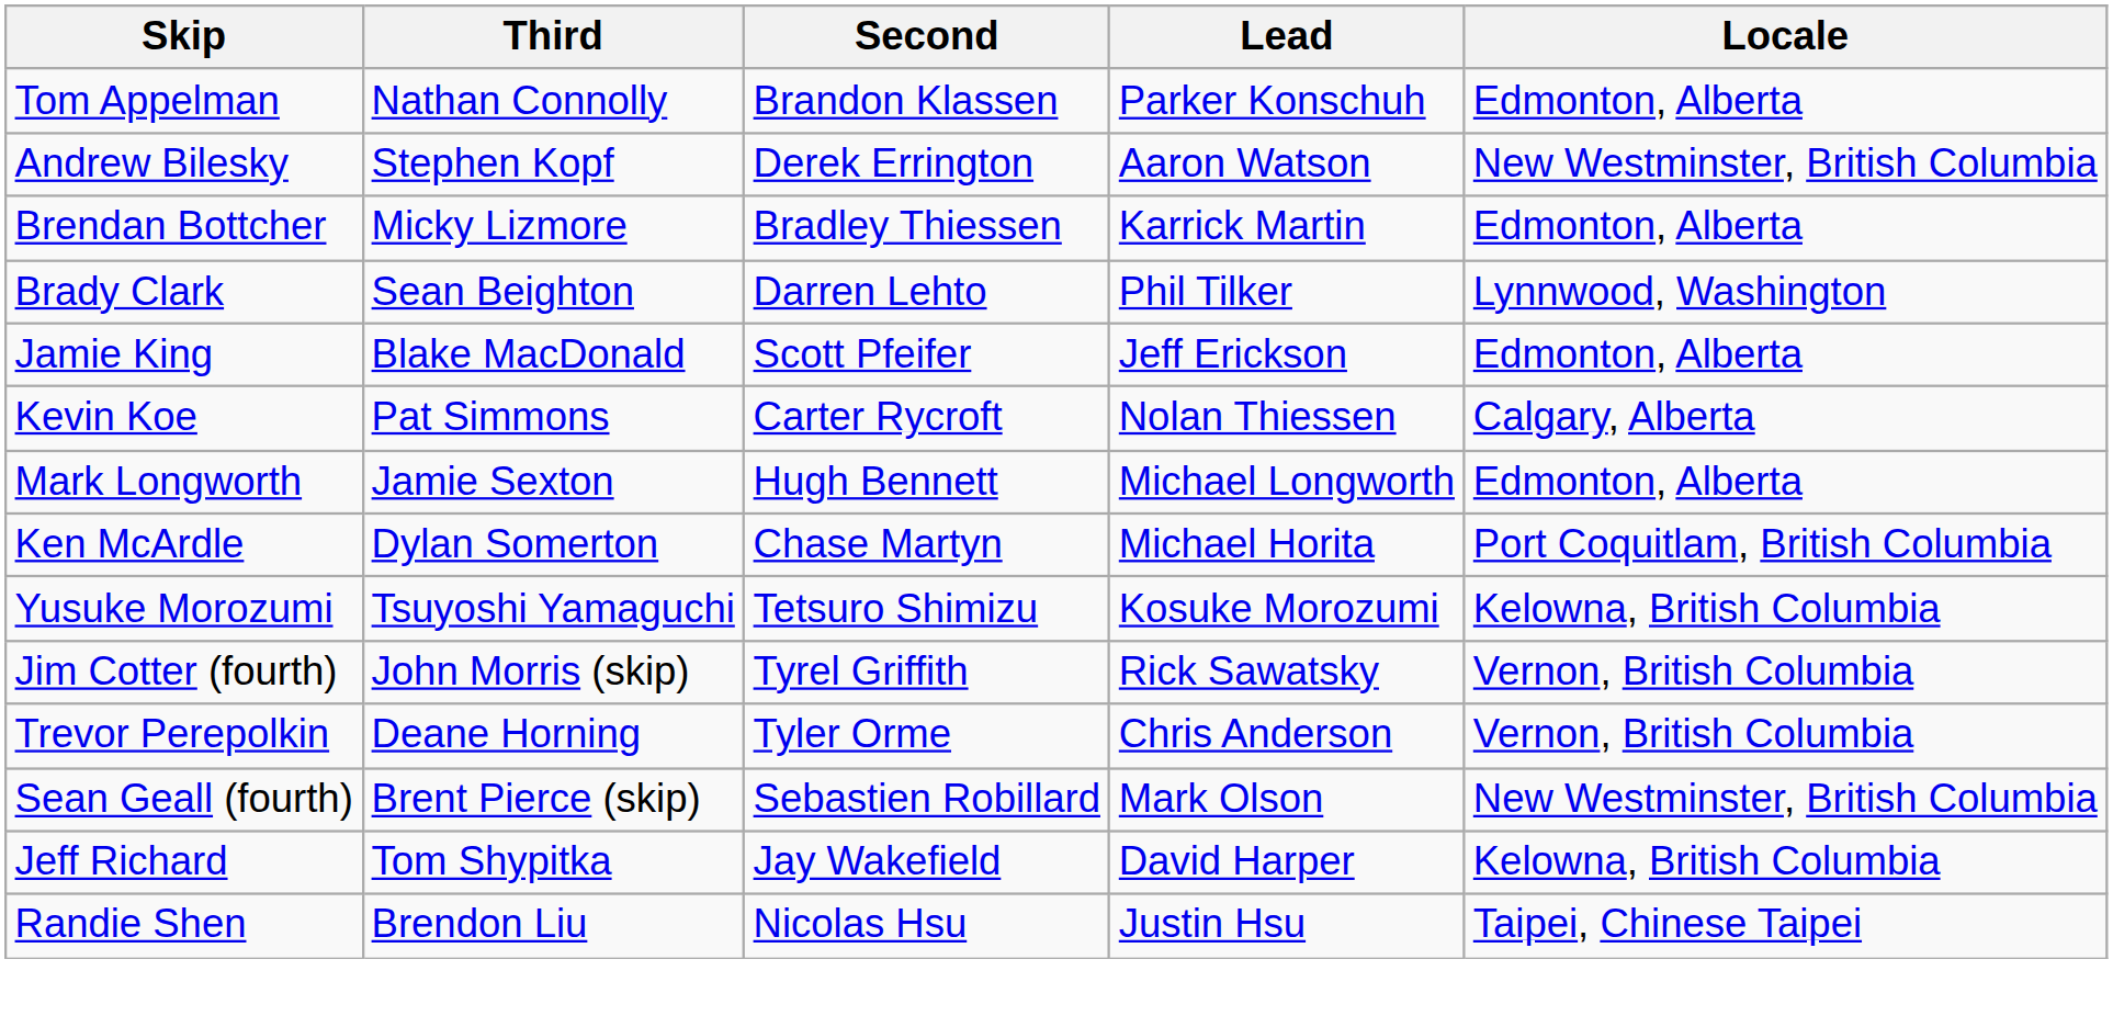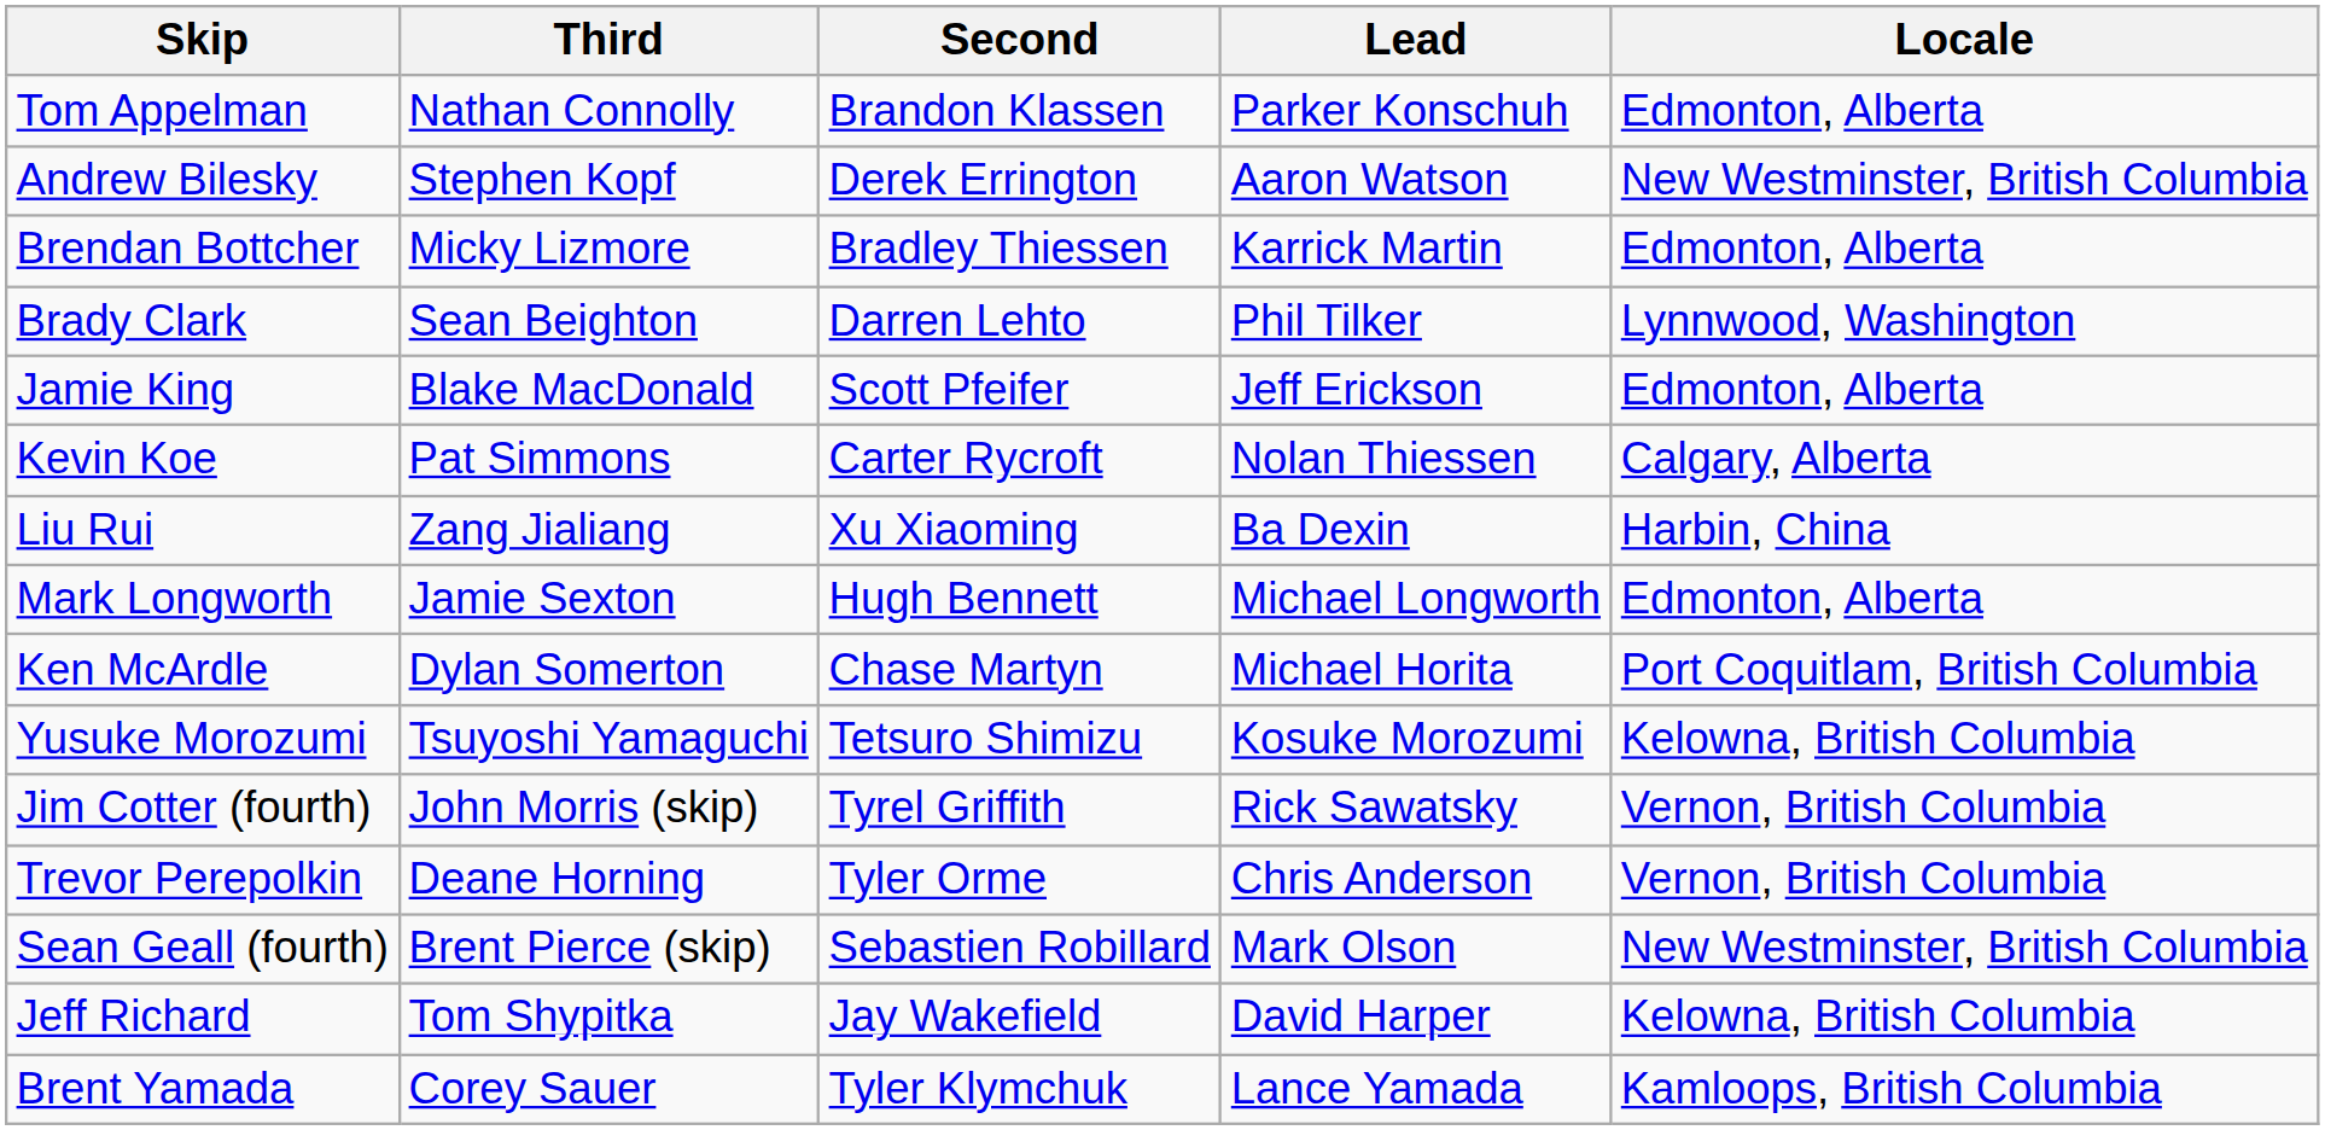 <table class=wikitable>
 <tr>
 <th>Skip</th>
 <th>Third</th>
 <th>Second</th>
 <th>Lead</th>
 <th>Locale</th>
 </tr>
 <tr>
 <td><a href='#'>Tom Appelman</a></td>
 <td><a href='#'>Nathan Connolly</a></td>
 <td><a href='#'>Brandon Klassen</a></td>
 <td><a href='#'>Parker Konschuh</a></td>
 <td> <a href='#'>Edmonton</a>, <a href='#'>Alberta</a></td>
 </tr>
 <tr>
 <td><a href='#'>Andrew Bilesky</a></td>
 <td><a href='#'>Stephen Kopf</a></td>
 <td><a href='#'>Derek Errington</a></td>
 <td><a href='#'>Aaron Watson</a></td>
 <td> <a href='#'>New Westminster</a>, <a href='#'>British Columbia</a></td>
 </tr>
 <tr>
 <td><a href='#'>Brendan Bottcher</a></td>
 <td><a href='#'>Micky Lizmore</a></td>
 <td><a href='#'>Bradley Thiessen</a></td>
 <td><a href='#'>Karrick Martin</a></td>
 <td> <a href='#'>Edmonton</a>, <a href='#'>Alberta</a></td>
 </tr>
 <tr>
 <td><a href='#'>Brady Clark</a></td>
 <td><a href='#'>Sean Beighton</a></td>
 <td><a href='#'>Darren Lehto</a></td>
 <td><a href='#'>Phil Tilker</a></td>
 <td> <a href='#'>Lynnwood</a>, <a href='#'>Washington</a></td>
 </tr>
 <tr>
 <td><a href='#'>Jamie King</a></td>
 <td><a href='#'>Blake MacDonald</a></td>
 <td><a href='#'>Scott Pfeifer</a></td>
 <td><a href='#'>Jeff Erickson</a></td>
 <td> <a href='#'>Edmonton</a>, <a href='#'>Alberta</a></td>
 </tr>
 <tr>
 <td><a href='#'>Kevin Koe</a></td>
 <td><a href='#'>Pat Simmons</a></td>
 <td><a href='#'>Carter Rycroft</a></td>
 <td><a href='#'>Nolan Thiessen</a></td>
 <td> <a href='#'>Calgary</a>, <a href='#'>Alberta</a></td>
 </tr>
 <tr>
+<td><a href='#'>Liu Rui</a></td>
+<td><a href='#'>Zang Jialiang</a></td>
+<td><a href='#'>Xu Xiaoming</a></td>
+<td><a href='#'>Ba Dexin</a></td>
+<td> <a href='#'>Harbin</a>, <a href='#'>China</a></td>
+</tr>
+<tr>
 <td><a href='#'>Mark Longworth</a></td>
 <td><a href='#'>Jamie Sexton</a></td>
 <td><a href='#'>Hugh Bennett</a></td>
 <td><a href='#'>Michael Longworth</a></td>
 <td> <a href='#'>Edmonton</a>, <a href='#'>Alberta</a></td>
 </tr>
 <tr>
 <td><a href='#'>Ken McArdle</a></td>
 <td><a href='#'>Dylan Somerton</a></td>
 <td><a href='#'>Chase Martyn</a></td>
 <td><a href='#'>Michael Horita</a></td>
 <td> <a href='#'>Port Coquitlam</a>, <a href='#'>British Columbia</a></td>
 </tr>
 <tr>
 <td><a href='#'>Yusuke Morozumi</a></td>
 <td><a href='#'>Tsuyoshi Yamaguchi</a></td>
 <td><a href='#'>Tetsuro Shimizu</a></td>
 <td><a href='#'>Kosuke Morozumi</a></td>
 <td> <a href='#'>Kelowna</a>, <a href='#'>British Columbia</a></td>
 </tr>
 <tr>
 <td><a href='#'>Jim Cotter</a> (fourth)</td>
 <td><a href='#'>John Morris</a> (skip)</td>
 <td><a href='#'>Tyrel Griffith</a></td>
 <td><a href='#'>Rick Sawatsky</a></td>
 <td> <a href='#'>Vernon</a>, <a href='#'>British Columbia</a></td>
 </tr>
 <tr>
 <td><a href='#'>Trevor Perepolkin</a></td>
 <td><a href='#'>Deane Horning</a></td>
 <td><a href='#'>Tyler Orme</a></td>
 <td><a href='#'>Chris Anderson</a></td>
 <td> <a href='#'>Vernon</a>, <a href='#'>British Columbia</a></td>
 </tr>
 <tr>
 <td><a href='#'>Sean Geall</a> (fourth)</td>
 <td><a href='#'>Brent Pierce</a> (skip)</td>
 <td><a href='#'>Sebastien Robillard</a></td>
 <td><a href='#'>Mark Olson</a></td>
 <td> <a href='#'>New Westminster</a>, <a href='#'>British Columbia</a></td>
 </tr>
 <tr>
 <td><a href='#'>Jeff Richard</a></td>
 <td><a href='#'>Tom Shypitka</a></td>
 <td><a href='#'>Jay Wakefield</a></td>
 <td><a href='#'>David Harper</a></td>
 <td> <a href='#'>Kelowna</a>, <a href='#'>British Columbia</a></td>
 </tr>
 <tr>
-<td><a href='#'>Randie Shen</a></td>
-<td><a href='#'>Brendon Liu</a></td>
-<td><a href='#'>Nicolas Hsu</a></td>
-<td><a href='#'>Justin Hsu</a></td>
-<td> <a href='#'>Taipei</a>, <a href='#'>Chinese Taipei</a></td>
+<td><a href='#'>Brent Yamada</a></td>
+<td><a href='#'>Corey Sauer</a></td>
+<td><a href='#'>Tyler Klymchuk</a></td>
+<td><a href='#'>Lance Yamada</a></td>
+<td> <a href='#'>Kamloops</a>, <a href='#'>British Columbia</a></td>
 </tr>
 </table>
